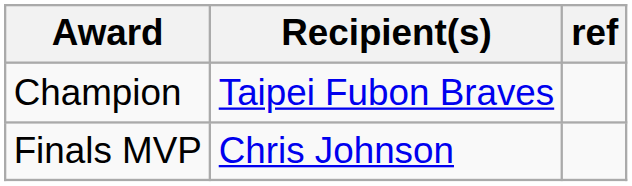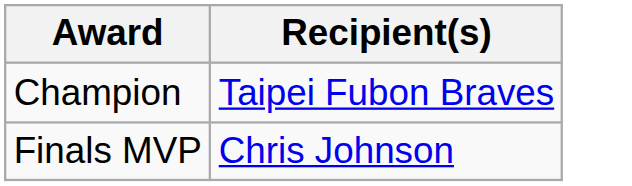 <table class="wikitable">
 <tr>
 <th>Award</th>
 <th>Recipient(s)</th>
-<th>ref</th>
 </tr>
 <tr>
 <td>Champion</td>
 <td><a href='#'>Taipei Fubon Braves</a></td>
-<td></td>
 </tr>
 <tr>
 <td>Finals MVP</td>
 <td><a href='#'>Chris Johnson</a></td>
-<td></td>
 </tr>
 </table>
